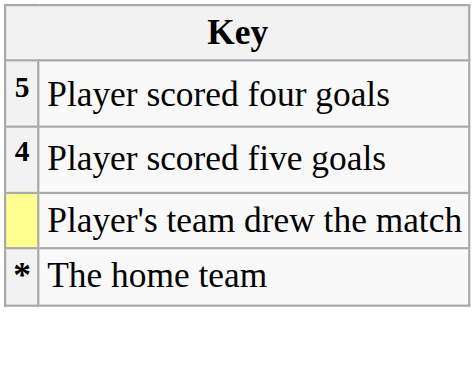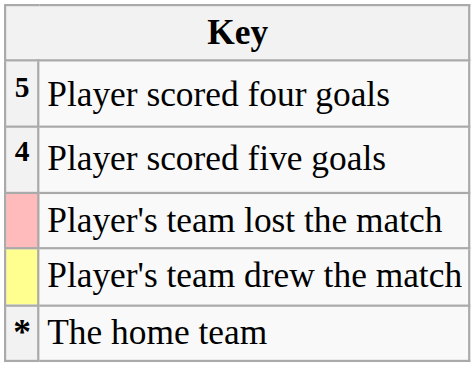 <table class="wikitable plainrowheaders">
 <tr>
 <th colspan="2" scope="col">Key</th>
 </tr>
 <tr>
 <th align="left" scope="row"><sup>5</sup></th>
 <td align="left">Player scored four goals</td>
 </tr>
 <tr>
 <th align="left" scope="row"><sup>4</sup></th>
 <td align="left">Player scored five goals</td>
 </tr>
 <tr>
+<th align="left" scope="row" style="background:#ffbbbb"></th>
+<td align="left">Player's team lost the match</td>
+</tr>
+<tr>
 <th align="left" scope="row" style="background:#ffff90"></th>
 <td align="left">Player's team drew the match</td>
 </tr>
 <tr>
 <th align="left" scope="row">*</th>
 <td align="left">The home team</td>
 </tr>
 </table>
